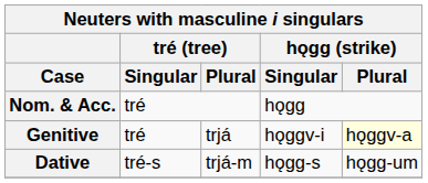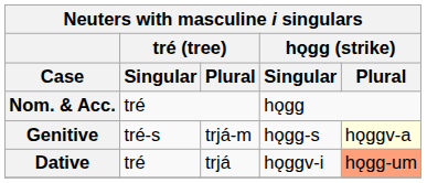 <table class="wikitable" ---->
 <tr>
 <th colspan="9" align="CENTER">Neuters with masculine <em>i</em> singulars</th>
 </tr>
 <tr>
 <th> </th>
 <th colspan="2">tré (tree)</th>
 <th colspan="2">hǫgg (strike)</th>
 </tr>
 <tr>
 <th>Case</th>
 <th>Singular</th>
 <th>Plural</th>
 <th>Singular</th>
 <th>Plural</th>
 </tr>
 <tr>
 <th>Nom. & Acc.</th>
 <td colspan="2">tré</td>
 <td colspan="2">hǫgg</td>
 </tr>
 <tr>
 <th>Genitive</th>
-<td>tré</td>
-<td>trjá</td>
-<td>hǫggv-i</td>
+<td>tré-s</td>
+<td>trjá-m</td>
+<td>hǫgg-s</td>
 <td style="background: lightyellow;">hǫggv-a</td>
 </tr>
 <tr>
 <th>Dative</th>
-<td>tré-s</td>
-<td>trjá-m</td>
-<td>hǫgg-s</td>
-<td>hǫgg-um</td>
+<td>tré</td>
+<td>trjá</td>
+<td>hǫggv-i</td>
+<td style="background: lightsalmon;">hǫgg-um</td>
 </tr>
 <tr>
 </tr>
 </table>
